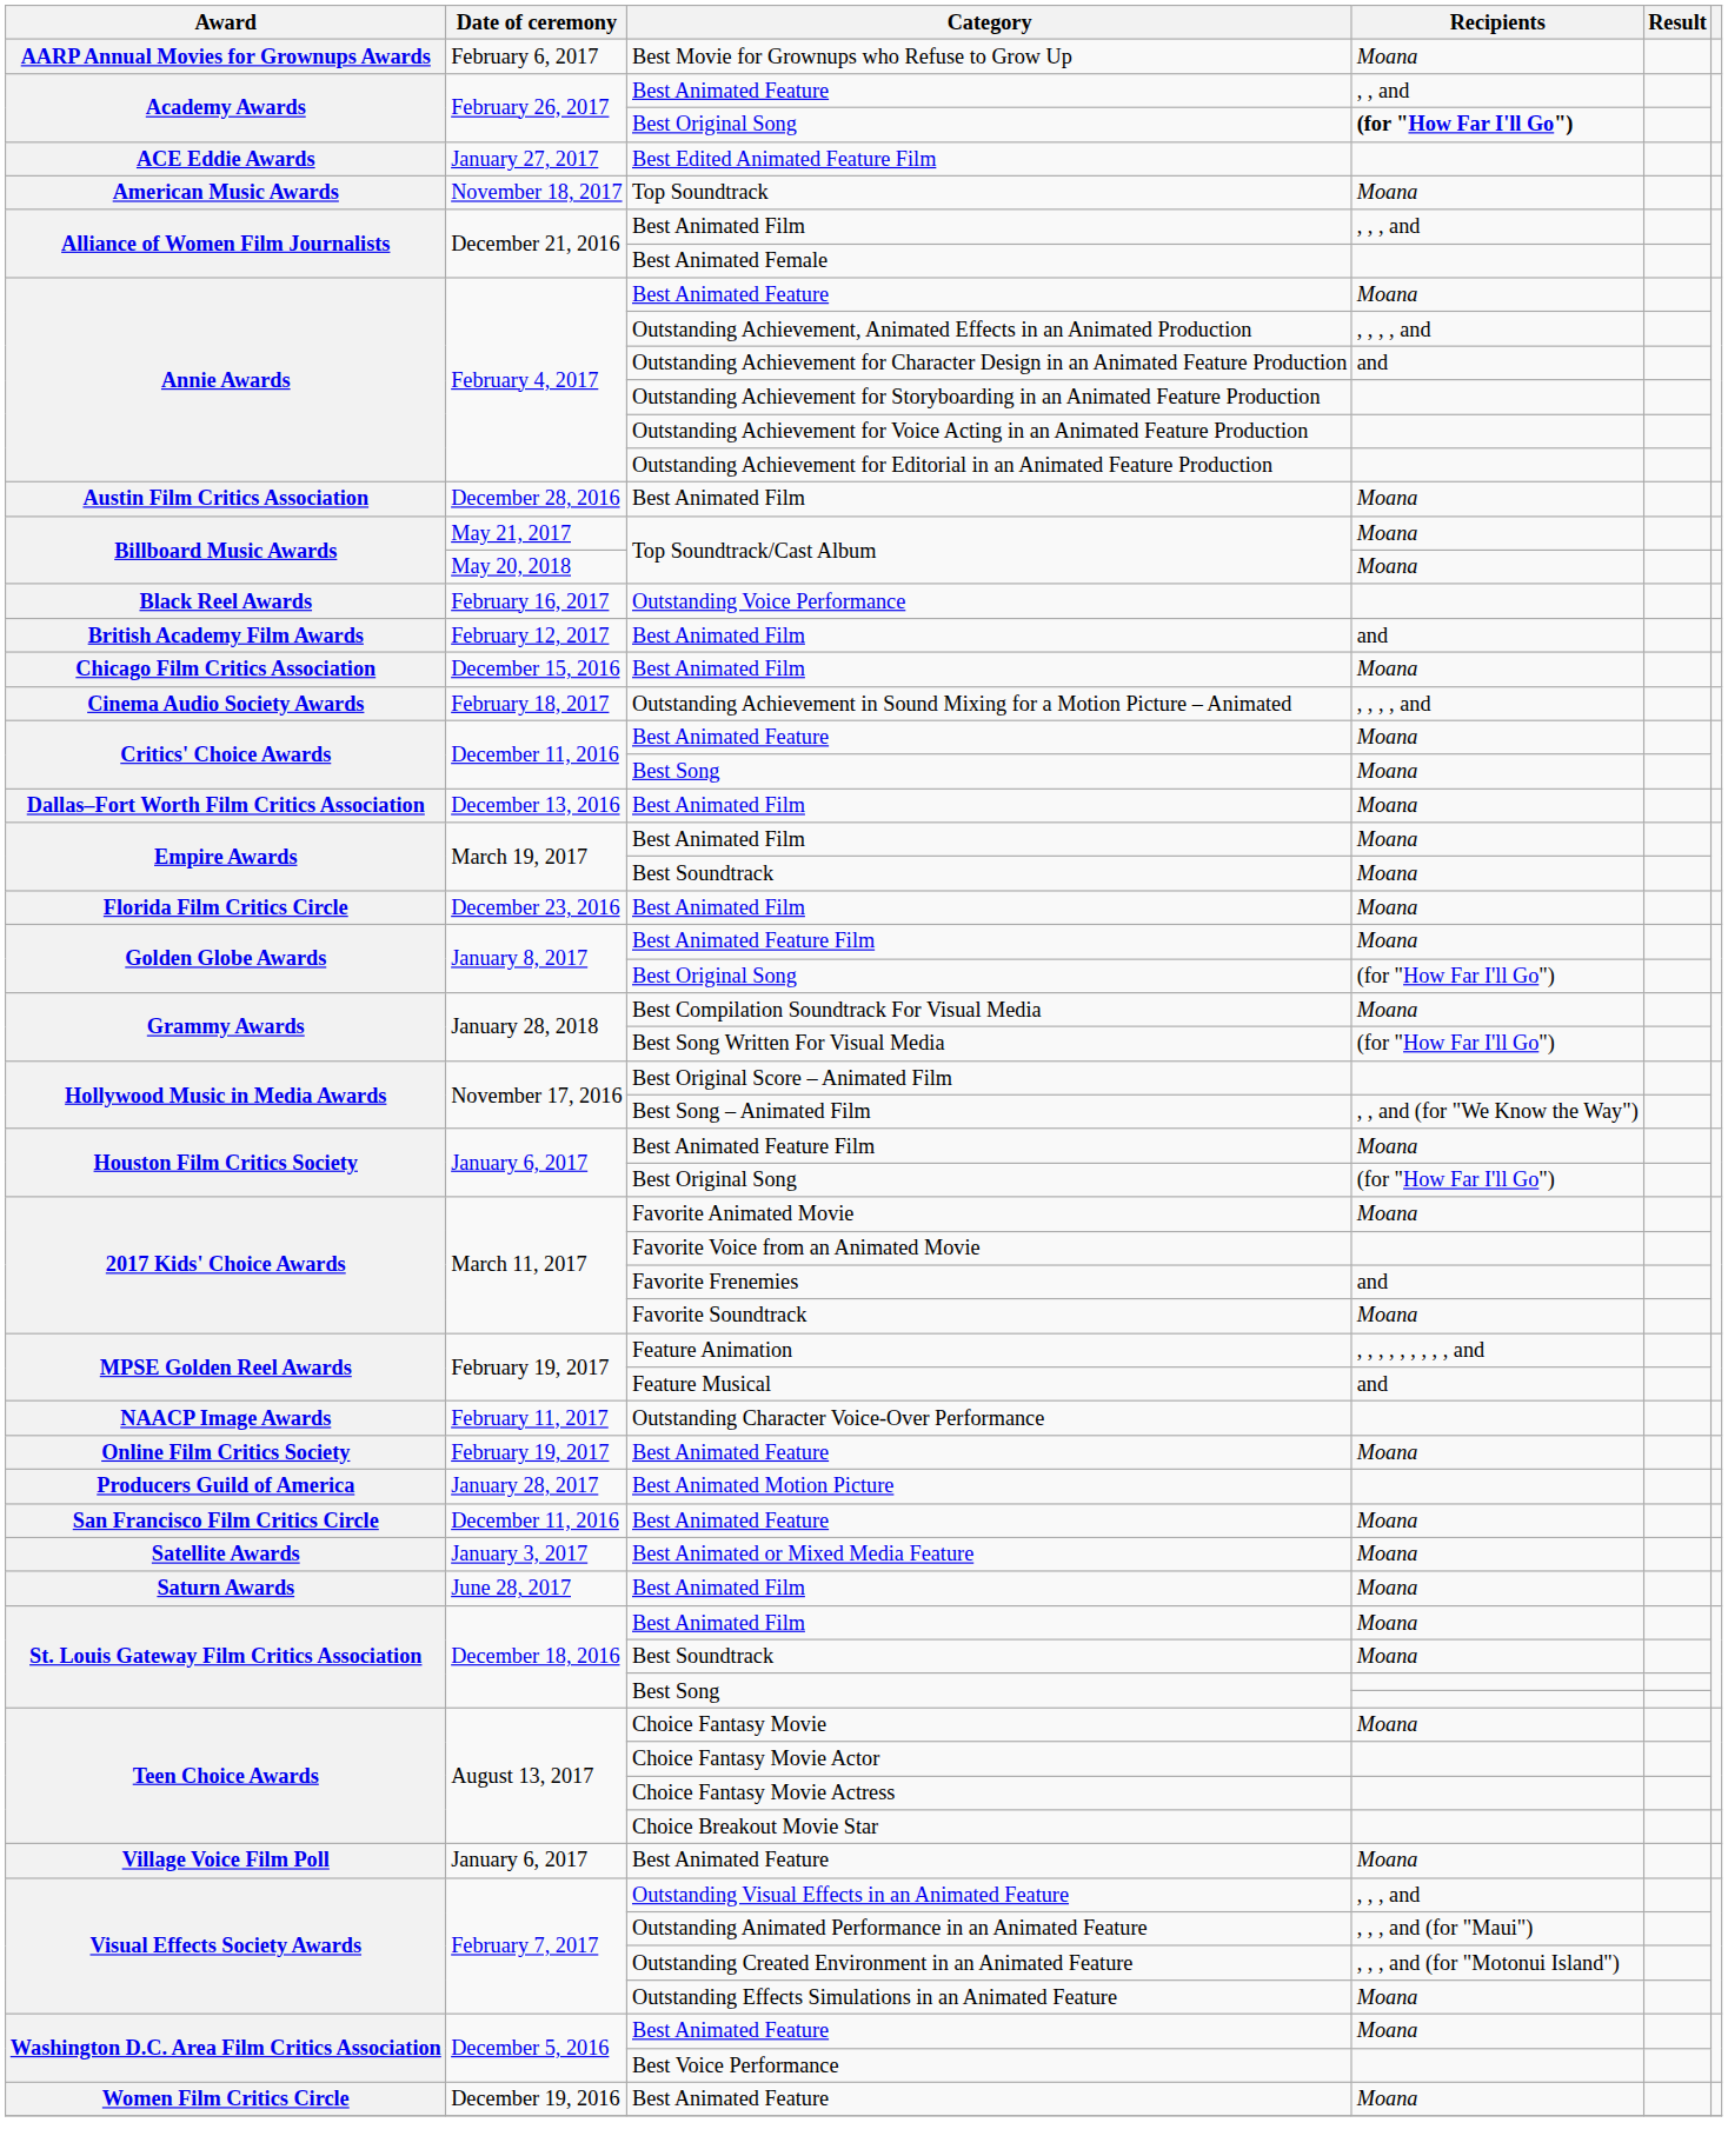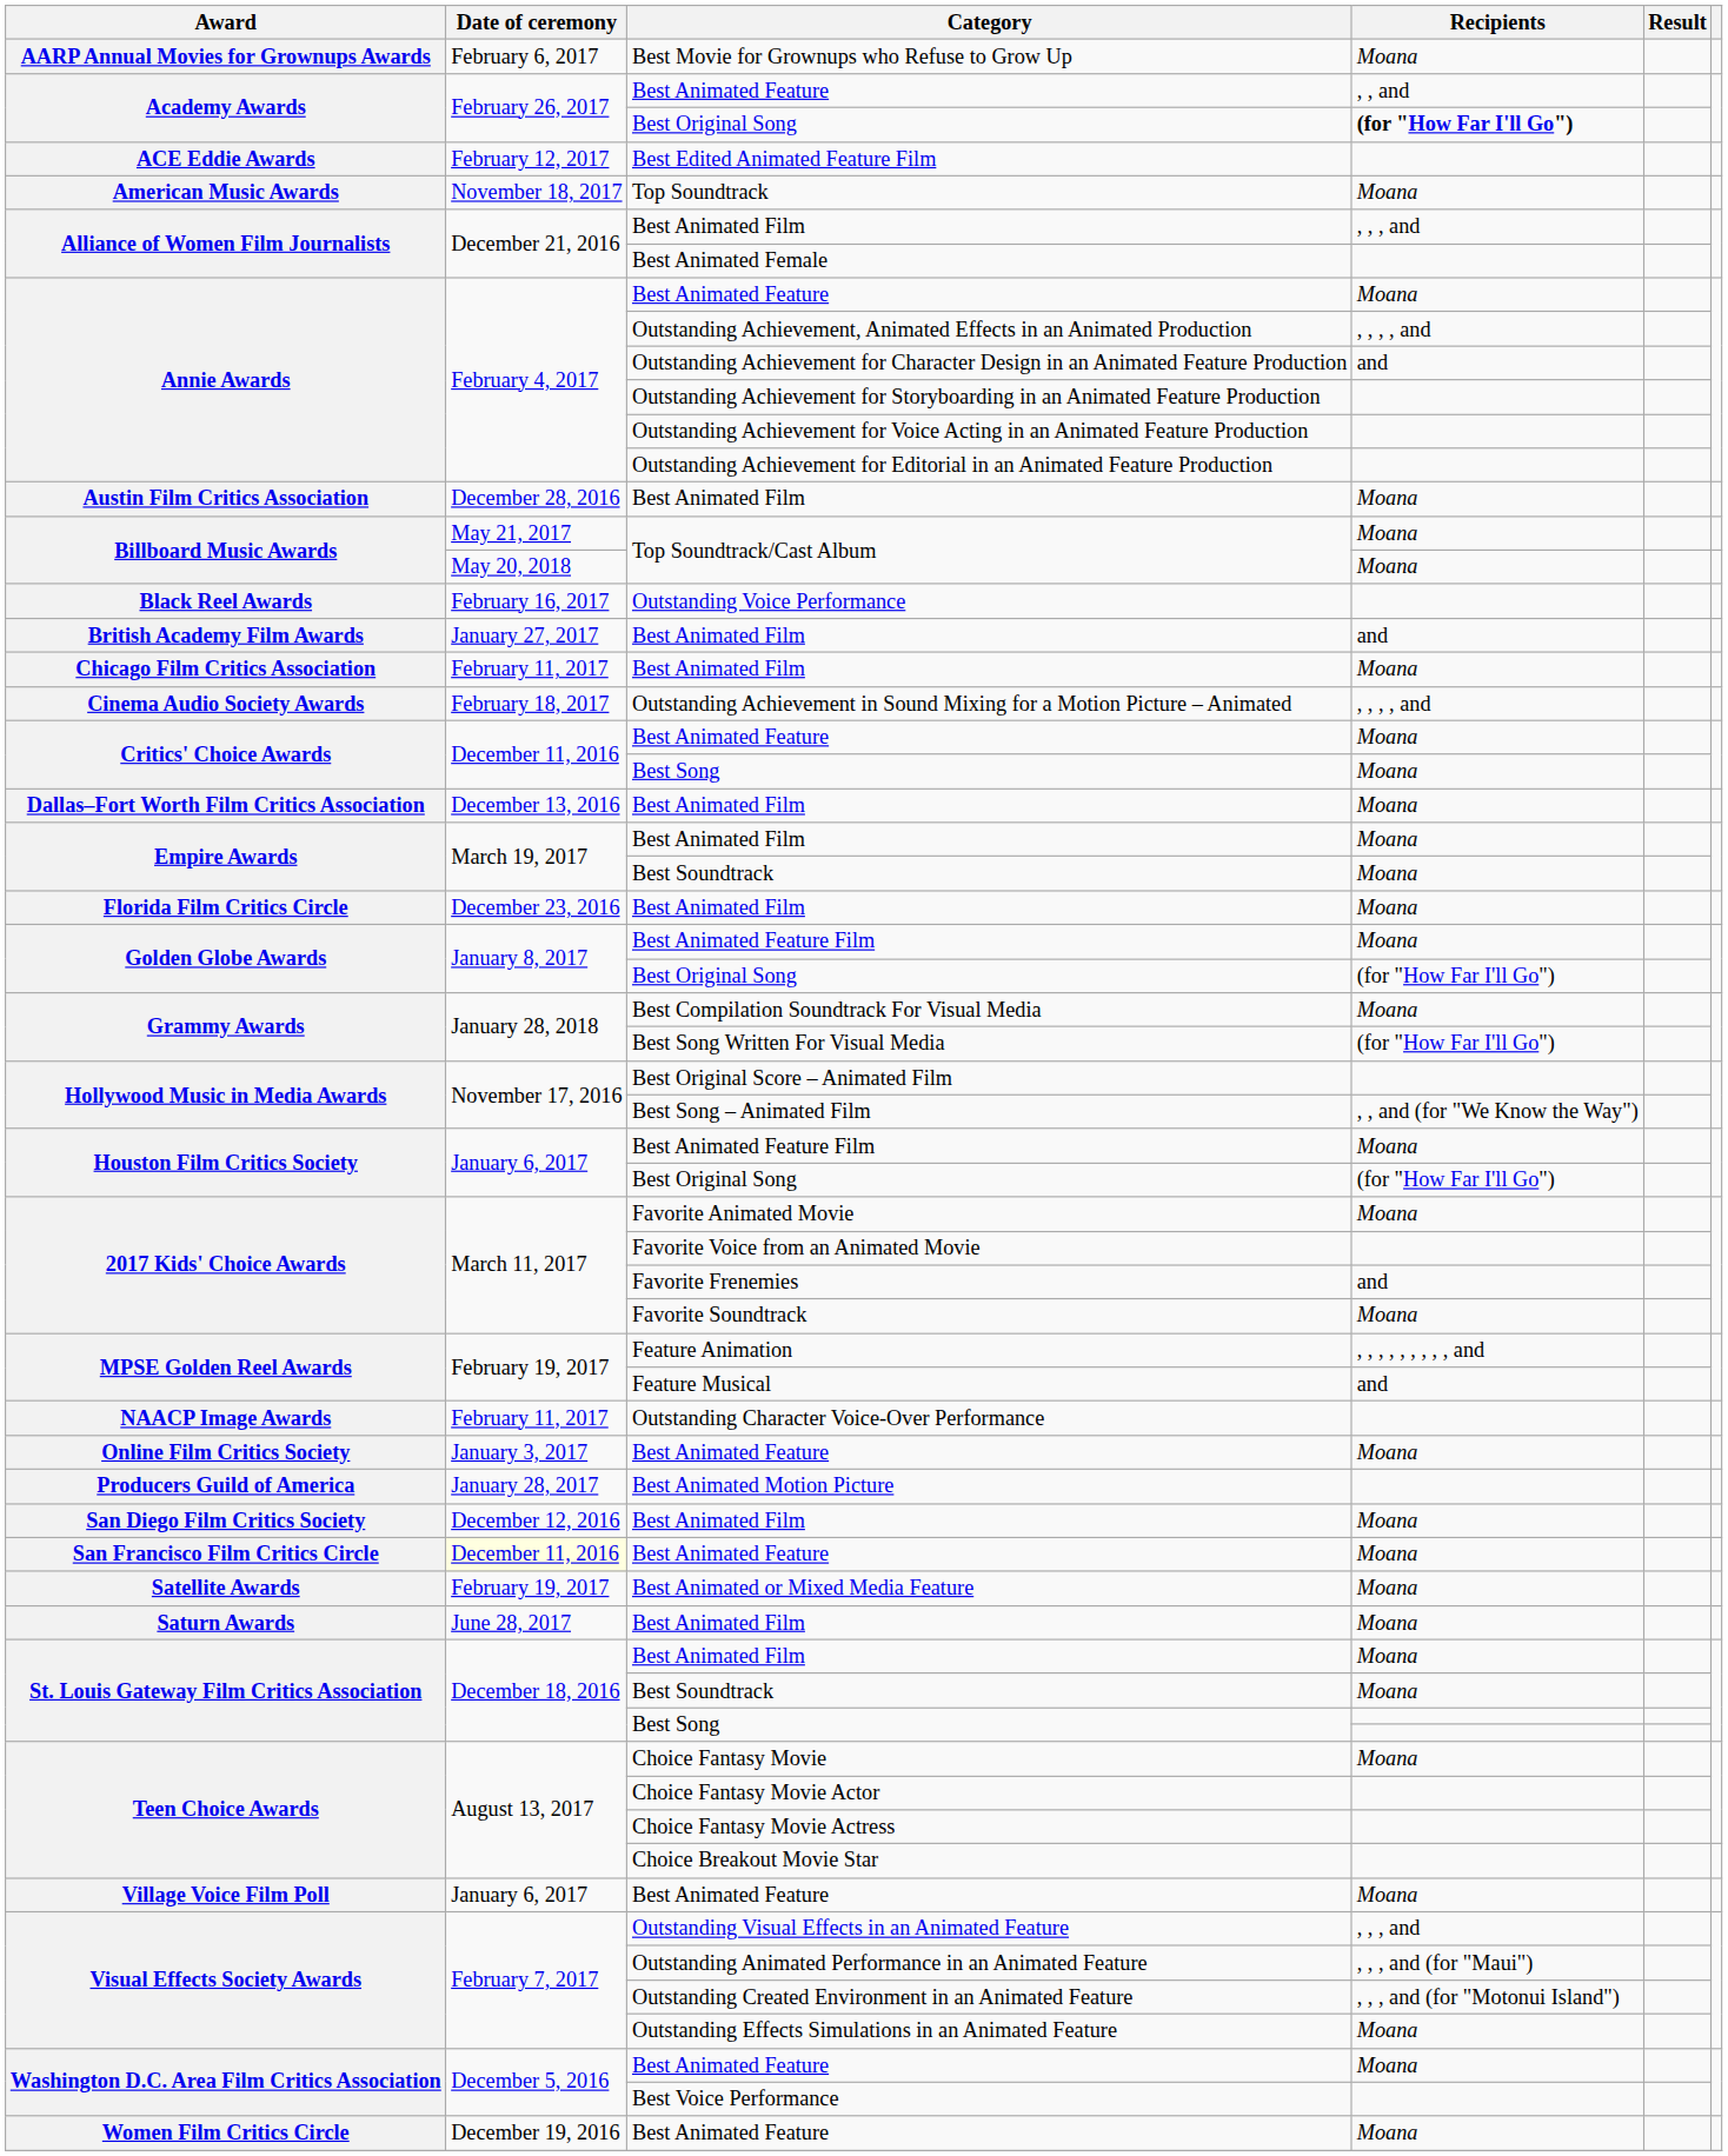 <table class="wikitable plainrowheaders sortable">
 <tr>
 <th scope="col">Award</th>
 <th scope="col">Date of ceremony</th>
 <th scope="col">Category</th>
 <th scope="col">Recipients</th>
 <th scope="col">Result</th>
 <th scope="col" class="unsortable"></th>
 </tr>
 <tr>
 <th scope="row"><a href='#'>AARP Annual Movies for Grownups Awards</a></th>
 <td>February 6, 2017</td>
 <td>Best Movie for Grownups who Refuse to Grow Up</td>
 <td><em>Moana</em></td>
 <td></td>
 <td style="text-align:center;"></td>
 </tr>
 <tr>
 <th scope="row" rowspan="2"><a href='#'>Academy Awards</a></th>
 <td rowspan="2"><a href='#'>February 26, 2017</a></td>
 <td><a href='#'>Best Animated Feature</a></td>
 <td>, , and </td>
 <td></td>
 <td rowspan="2" style="text-align:center;"><br></td>
 </tr>
 <tr>
 <td><a href='#'>Best Original Song</a></td>
 <td><strong> (for "<a href='#'>How Far I'll Go</a>")</strong></td>
 <td></td>
 </tr>
 <tr>
 <th scope="row"><a href='#'>ACE Eddie Awards</a></th>
-<td><a href='#'>January 27, 2017</a></td>
+<td><a href='#'>February 12, 2017</a></td>
 <td><a href='#'>Best Edited Animated Feature Film</a></td>
 <td></td>
 <td></td>
 <td style="text-align:center;"></td>
 </tr>
 <tr>
 <th scope="row"><a href='#'>American Music Awards</a></th>
 <td><a href='#'>November 18, 2017</a></td>
 <td>Top Soundtrack</td>
 <td><em>Moana</em></td>
 <td></td>
 <td style="text-align:center;"></td>
 </tr>
 <tr>
 <th scope="row" rowspan="2"><a href='#'>Alliance of Women Film Journalists</a></th>
 <td rowspan="2">December 21, 2016</td>
 <td>Best Animated Film</td>
 <td>, , , and </td>
 <td></td>
 <td rowspan="2" style="text-align:center;"><br></td>
 </tr>
 <tr>
 <td>Best Animated Female</td>
 <td></td>
 <td></td>
 </tr>
 <tr>
 <th scope="row" rowspan="6"><a href='#'>Annie Awards</a></th>
 <td rowspan="6"><a href='#'>February 4, 2017</a></td>
 <td><a href='#'>Best Animated Feature</a></td>
 <td><em>Moana</em></td>
 <td></td>
 <td rowspan="6" style="text-align:center;"></td>
 </tr>
 <tr>
 <td>Outstanding Achievement, Animated Effects in an Animated Production</td>
 <td>, , , , and </td>
 <td></td>
 </tr>
 <tr>
 <td>Outstanding Achievement for Character Design in an Animated Feature Production</td>
 <td> and </td>
 <td></td>
 </tr>
 <tr>
 <td>Outstanding Achievement for Storyboarding in an Animated Feature Production</td>
 <td></td>
 <td></td>
 </tr>
 <tr>
 <td>Outstanding Achievement for Voice Acting in an Animated Feature Production</td>
 <td></td>
 <td></td>
 </tr>
 <tr>
 <td>Outstanding Achievement for Editorial in an Animated Feature Production</td>
 <td></td>
 <td></td>
 </tr>
 <tr>
 <th scope="row"><a href='#'>Austin Film Critics Association</a></th>
 <td><a href='#'>December 28, 2016</a></td>
 <td>Best Animated Film</td>
 <td><em>Moana</em></td>
 <td></td>
 <td style="text-align:center;"><br></td>
 </tr>
 <tr>
 <th scope="row" rowspan="2"><a href='#'>Billboard Music Awards</a></th>
 <td><a href='#'>May 21, 2017</a></td>
 <td rowspan="2">Top Soundtrack/Cast Album</td>
 <td><em>Moana</em></td>
 <td></td>
 <td style="text-align:center;"></td>
 </tr>
 <tr>
 <td><a href='#'>May 20, 2018</a></td>
 <td><em>Moana</em></td>
 <td></td>
 <td style="text-align:center;"></td>
 </tr>
 <tr>
 <th scope="row"><a href='#'>Black Reel Awards</a></th>
 <td><a href='#'>February 16, 2017</a></td>
 <td><a href='#'>Outstanding Voice Performance</a></td>
 <td></td>
 <td></td>
 <td style="text-align:center;"></td>
 </tr>
 <tr>
 <th scope="row"><a href='#'>British Academy Film Awards</a></th>
-<td><a href='#'>February 12, 2017</a></td>
+<td><a href='#'>January 27, 2017</a></td>
 <td><a href='#'>Best Animated Film</a></td>
 <td> and </td>
 <td></td>
 <td style="text-align:center;"></td>
 </tr>
 <tr>
 <th scope="row"><a href='#'>Chicago Film Critics Association</a></th>
-<td><a href='#'>December 15, 2016</a></td>
+<td><a href='#'>February 11, 2017</a></td>
 <td><a href='#'>Best Animated Film</a></td>
 <td><em>Moana</em></td>
 <td></td>
 <td style="text-align:center;"></td>
 </tr>
 <tr>
 <th scope="row"><a href='#'>Cinema Audio Society Awards</a></th>
 <td><a href='#'>February 18, 2017</a></td>
 <td>Outstanding Achievement in Sound Mixing for a Motion Picture – Animated</td>
 <td>, , , , and </td>
 <td></td>
 <td style="text-align:center;"></td>
 </tr>
 <tr>
 <th scope="row" rowspan="2"><a href='#'>Critics' Choice Awards</a></th>
 <td rowspan="2"><a href='#'>December 11, 2016</a></td>
 <td><a href='#'>Best Animated Feature</a></td>
 <td><em>Moana</em></td>
 <td></td>
 <td rowspan="2" style="text-align:center;"></td>
 </tr>
 <tr>
 <td><a href='#'>Best Song</a></td>
 <td><em>Moana</em></td>
 <td></td>
 </tr>
 <tr>
 <th scope="row"><a href='#'>Dallas–Fort Worth Film Critics Association</a></th>
 <td><a href='#'>December 13, 2016</a></td>
 <td><a href='#'>Best Animated Film</a></td>
 <td><em>Moana</em></td>
 <td></td>
 <td style="text-align:center;"></td>
 </tr>
 <tr>
 <th scope="row" rowspan="2"><a href='#'>Empire Awards</a></th>
 <td rowspan="2">March 19, 2017</td>
 <td>Best Animated Film</td>
 <td><em>Moana</em></td>
 <td></td>
 <td rowspan="2" style="text-align:center;"></td>
 </tr>
 <tr>
 <td>Best Soundtrack</td>
 <td><em>Moana</em></td>
 <td></td>
 </tr>
 <tr>
 <th scope="row"><a href='#'>Florida Film Critics Circle</a></th>
 <td><a href='#'>December 23, 2016</a></td>
 <td><a href='#'>Best Animated Film</a></td>
 <td><em>Moana</em></td>
 <td></td>
 <td style="text-align:center;"></td>
 </tr>
 <tr>
 <th scope="row" rowspan="2"><a href='#'>Golden Globe Awards</a></th>
 <td rowspan="2"><a href='#'>January 8, 2017</a></td>
 <td><a href='#'>Best Animated Feature Film</a></td>
 <td><em>Moana</em></td>
 <td></td>
 <td rowspan="2" style="text-align:center;"></td>
 </tr>
 <tr>
 <td><a href='#'>Best Original Song</a></td>
 <td> (for "<a href='#'>How Far I'll Go</a>")</td>
 <td></td>
 </tr>
 <tr>
 <th scope="row" rowspan=2><a href='#'>Grammy Awards</a></th>
 <td rowspan=2>January 28, 2018</td>
 <td>Best Compilation Soundtrack For Visual Media</td>
 <td><em>Moana</em></td>
 <td></td>
 <td rowspan=2 style="text-align:center;"></td>
 </tr>
 <tr>
 <td>Best Song Written For Visual Media</td>
 <td> (for "<a href='#'>How Far I'll Go</a>")</td>
 <td></td>
 </tr>
 <tr>
 <th scope="row" rowspan="2"><a href='#'>Hollywood Music in Media Awards</a></th>
 <td rowspan="2">November 17, 2016</td>
 <td>Best Original Score – Animated Film</td>
 <td></td>
 <td></td>
 <td rowspan="2" style="text-align:center;"><br></td>
 </tr>
 <tr>
 <td>Best Song – Animated Film</td>
 <td>, , and  (for "We Know the Way")</td>
 <td></td>
 </tr>
 <tr>
 <th scope="row" rowspan="2"><a href='#'>Houston Film Critics Society</a></th>
 <td rowspan="2"><a href='#'>January 6, 2017</a></td>
 <td>Best Animated Feature Film</td>
 <td><em>Moana</em></td>
 <td></td>
 <td rowspan="2" style="text-align:center;"><br></td>
 </tr>
 <tr>
 <td>Best Original Song</td>
 <td> (for "<a href='#'>How Far I'll Go</a>")</td>
 <td></td>
 </tr>
 <tr>
 <th scope="row" rowspan="4"><a href='#'>2017 Kids' Choice Awards</a></th>
 <td rowspan="4">March 11, 2017</td>
 <td>Favorite Animated Movie</td>
 <td><em>Moana</em></td>
 <td></td>
 <td rowspan="4" style="text-align:center;"></td>
 </tr>
 <tr>
 <td>Favorite Voice from an Animated Movie</td>
 <td></td>
 <td></td>
 </tr>
 <tr>
 <td>Favorite Frenemies</td>
 <td> and </td>
 <td></td>
 </tr>
 <tr>
 <td>Favorite Soundtrack</td>
 <td><em>Moana</em></td>
 <td></td>
 </tr>
 <tr>
 <th scope="row" rowspan="2"><a href='#'>MPSE Golden Reel Awards</a></th>
 <td rowspan="2">February 19, 2017</td>
 <td>Feature Animation</td>
 <td>, , , , , , , , , and </td>
 <td></td>
 <td rowspan="2" style="text-align:center;"></td>
 </tr>
 <tr>
 <td>Feature Musical</td>
 <td> and </td>
 <td></td>
 </tr>
 <tr>
 <th scope="row"><a href='#'>NAACP Image Awards</a></th>
 <td><a href='#'>February 11, 2017</a></td>
 <td>Outstanding Character Voice-Over Performance</td>
 <td></td>
 <td></td>
 <td style="text-align:center;"></td>
 </tr>
 <tr>
 <th scope="row"><a href='#'>Online Film Critics Society</a></th>
-<td><a href='#'>February 19, 2017</a></td>
+<td><a href='#'>January 3, 2017</a></td>
 <td><a href='#'>Best Animated Feature</a></td>
 <td><em>Moana</em></td>
 <td></td>
 <td style="text-align:center;"></td>
 </tr>
 <tr>
 <th scope="row"><a href='#'>Producers Guild of America</a></th>
 <td><a href='#'>January 28, 2017</a></td>
 <td><a href='#'>Best Animated Motion Picture</a></td>
 <td></td>
 <td></td>
 <td style="text-align:center;"></td>
 </tr>
 <tr>
+<th scope="row"><a href='#'>San Diego Film Critics Society</a></th>
+<td><a href='#'>December 12, 2016</a></td>
+<td><a href='#'>Best Animated Film</a></td>
+<td><em>Moana</em></td>
+<td></td>
+<td style="text-align:center;"><br></td>
+</tr>
+<tr>
 <th scope="row"><a href='#'>San Francisco Film Critics Circle</a></th>
-<td><a href='#'>December 11, 2016</a></td>
+<td style="background: lightyellow;"><a href='#'>December 11, 2016</a></td>
 <td><a href='#'>Best Animated Feature</a></td>
 <td><em>Moana</em></td>
 <td></td>
 <td style="text-align:center;"><br></td>
 </tr>
 <tr>
 <th scope="row"><a href='#'>Satellite Awards</a></th>
-<td><a href='#'>January 3, 2017</a></td>
+<td><a href='#'>February 19, 2017</a></td>
 <td><a href='#'>Best Animated or Mixed Media Feature</a></td>
 <td><em>Moana</em></td>
 <td></td>
 <td style="text-align:center;"></td>
 </tr>
 <tr>
 <th scope="row"><a href='#'>Saturn Awards</a></th>
 <td><a href='#'>June 28, 2017</a></td>
 <td><a href='#'>Best Animated Film</a></td>
 <td><em>Moana</em></td>
 <td></td>
 <td style="text-align:center;"></td>
 </tr>
 <tr>
 <th scope="row" rowspan="4"><a href='#'>St. Louis Gateway Film Critics Association</a></th>
 <td rowspan="4"><a href='#'>December 18, 2016</a></td>
 <td><a href='#'>Best Animated Film</a></td>
 <td><em>Moana</em></td>
 <td></td>
 <td rowspan="4" style="text-align:center;"></td>
 </tr>
 <tr>
 <td>Best Soundtrack</td>
 <td><em>Moana</em></td>
 <td></td>
 </tr>
 <tr>
 <td rowspan="2">Best Song</td>
 <td></td>
 <td></td>
 </tr>
 <tr>
 <td></td>
 <td></td>
 </tr>
 <tr>
 <th scope="row" rowspan=4><a href='#'>Teen Choice Awards</a></th>
 <td rowspan=4>August 13, 2017</td>
 <td>Choice Fantasy Movie</td>
 <td><em>Moana</em></td>
 <td></td>
 <td rowspan=3 style="text-align:center;"></td>
 </tr>
 <tr>
 <td>Choice Fantasy Movie Actor</td>
 <td></td>
 <td></td>
 </tr>
 <tr>
 <td>Choice Fantasy Movie Actress</td>
 <td></td>
 <td></td>
 </tr>
 <tr>
 <td>Choice Breakout Movie Star</td>
 <td></td>
 <td></td>
 <td style="text-align:center;"></td>
 </tr>
 <tr>
 <th scope="row"><a href='#'>Village Voice Film Poll</a></th>
 <td>January 6, 2017</td>
 <td>Best Animated Feature</td>
 <td><em>Moana</em></td>
 <td></td>
 <td style="text-align:center;"></td>
 </tr>
 <tr>
 <th scope="row" rowspan="4"><a href='#'>Visual Effects Society Awards</a></th>
 <td rowspan="4"><a href='#'>February 7, 2017</a></td>
 <td><a href='#'>Outstanding Visual Effects in an Animated Feature</a></td>
 <td>, , , and </td>
 <td></td>
 <td rowspan="4" style="text-align:center;"></td>
 </tr>
 <tr>
 <td>Outstanding Animated Performance in an Animated Feature</td>
 <td>, , , and  (for "Maui")</td>
 <td></td>
 </tr>
 <tr>
 <td>Outstanding Created Environment in an Animated Feature</td>
 <td>, , , and  (for "Motonui Island")</td>
 <td></td>
 </tr>
 <tr>
 <td>Outstanding Effects Simulations in an Animated Feature</td>
 <td><em>Moana</em></td>
 <td></td>
 </tr>
 <tr>
 <th scope="row" rowspan="2"><a href='#'>Washington D.C. Area Film Critics Association</a></th>
 <td rowspan="2"><a href='#'>December 5, 2016</a></td>
 <td><a href='#'>Best Animated Feature</a></td>
 <td><em>Moana</em></td>
 <td></td>
 <td rowspan="2" style="text-align:center;"></td>
 </tr>
 <tr>
 <td>Best Voice Performance</td>
 <td></td>
 <td></td>
 </tr>
 <tr>
 <th scope="row"><a href='#'>Women Film Critics Circle</a></th>
 <td>December 19, 2016</td>
 <td>Best Animated Feature</td>
 <td><em>Moana</em></td>
 <td></td>
 <td style="text-align:center;"></td>
 </tr>
 <tr>
 </tr>
 </table>
